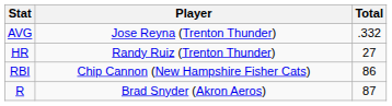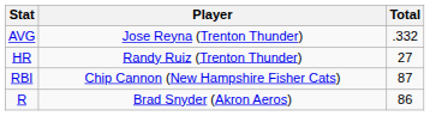 <table class="wikitable" width="40%" style="text-align:center;">
 <tr>
 <th width="5%">Stat</th>
 <th width="150%">Player</th>
 <th width="5%">Total</th>
 </tr>
 <tr>
 <td><a href='#'>AVG</a></td>
 <td><a href='#'>Jose Reyna</a> (<a href='#'>Trenton Thunder</a>)</td>
 <td>.332</td>
 </tr>
 <tr>
 <td><a href='#'>HR</a></td>
 <td><a href='#'>Randy Ruiz</a> (<a href='#'>Trenton Thunder</a>)</td>
 <td>27</td>
 </tr>
 <tr>
 <td><a href='#'>RBI</a></td>
 <td><a href='#'>Chip Cannon</a> (<a href='#'>New Hampshire Fisher Cats</a>)</td>
-<td>86</td>
+<td>87</td>
 </tr>
 <tr>
 <td><a href='#'>R</a></td>
 <td><a href='#'>Brad Snyder</a> (<a href='#'>Akron Aeros</a>)</td>
-<td>87</td>
+<td>86</td>
 </tr>
 </table>
